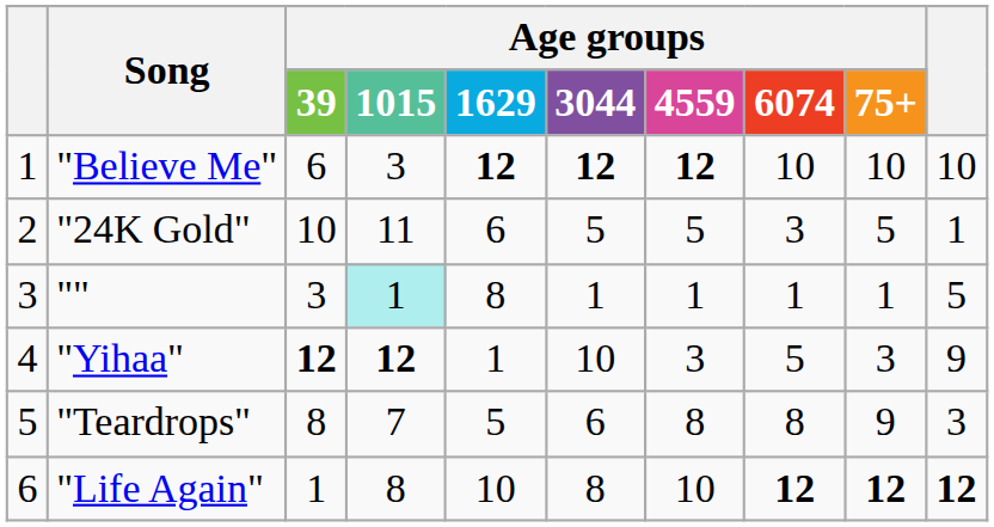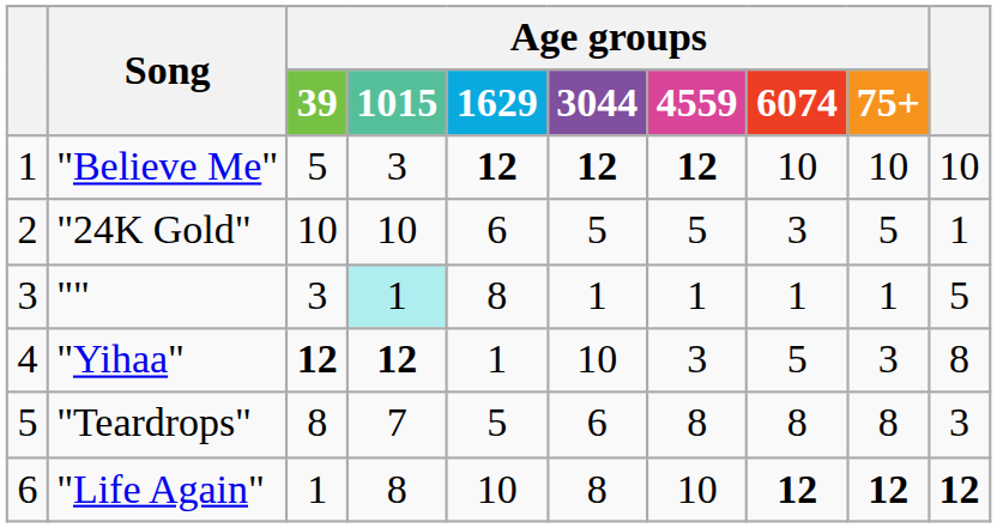 <table class="wikitable" style="margin: 1em auto 1em auto; text-align:center;">
 <tr>
 <th rowspan="2"></th>
 <th rowspan="2">Song</th>
 <th colspan="7">Age groups</th>
 <th rowspan="2"></th>
 </tr>
 <tr>
 <th style="background:#76C043;color:white;">39</th>
 <th style="background:#55BF9A;color:white;">1015</th>
 <th style="background:#09AAE0;color:white;">1629</th>
 <th style="background:#804F9F;color:white;">3044</th>
 <th style="background:#D94599;color:white;">4559</th>
 <th style="background:#ED3E23;color:white;">6074</th>
 <th style="background:#F6931D;color:white;">75+</th>
 </tr>
 <tr>
 <td>1</td>
 <td align="left">"<a href='#'>Believe Me</a>"</td>
-<td>6</td>
+<td>5</td>
 <td>3</td>
 <td><strong>12</strong></td>
 <td><strong>12</strong></td>
 <td><strong>12</strong></td>
 <td>10</td>
 <td>10</td>
 <td>10</td>
 </tr>
 <tr>
 <td>2</td>
 <td align="left">"24K Gold"</td>
 <td>10</td>
-<td>11</td>
+<td>10</td>
 <td>6</td>
 <td>5</td>
 <td>5</td>
 <td>3</td>
 <td>5</td>
 <td>1</td>
 </tr>
 <tr>
 <td>3</td>
 <td align="left">""</td>
 <td>3</td>
 <td style="background: paleturquoise;">1</td>
 <td>8</td>
 <td>1</td>
 <td>1</td>
 <td>1</td>
 <td>1</td>
 <td>5</td>
 </tr>
 <tr>
 <td>4</td>
 <td align="left">"<a href='#'>Yihaa</a>"</td>
 <td><strong>12</strong></td>
 <td><strong>12</strong></td>
 <td>1</td>
 <td>10</td>
 <td>3</td>
 <td>5</td>
 <td>3</td>
-<td>9</td>
+<td>8</td>
 </tr>
 <tr>
 <td>5</td>
 <td align="left">"Teardrops"</td>
 <td>8</td>
 <td>7</td>
 <td>5</td>
 <td>6</td>
 <td>8</td>
 <td>8</td>
-<td>9</td>
+<td>8</td>
 <td>3</td>
 </tr>
 <tr>
 <td>6</td>
 <td align="left">"<a href='#'>Life Again</a>"</td>
 <td>1</td>
 <td>8</td>
 <td>10</td>
 <td>8</td>
 <td>10</td>
 <td><strong>12</strong></td>
 <td><strong>12</strong></td>
 <td><strong>12</strong></td>
 </tr>
 </table>
